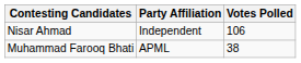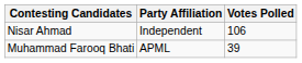 <table class="wikitable sortable">
 <tr>
 <th>Contesting Candidates</th>
 <th>Party Affiliation</th>
 <th>Votes Polled</th>
 </tr>
 <tr>
 <td>Nisar Ahmad</td>
 <td>Independent</td>
 <td>106</td>
 </tr>
 <tr>
 <td>Muhammad Farooq Bhati</td>
 <td>APML</td>
-<td>38</td>
+<td>39</td>
 </tr>
 </table>
